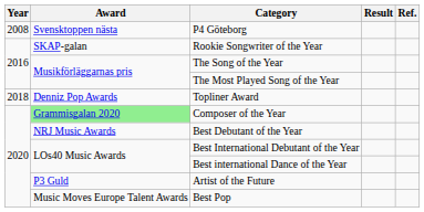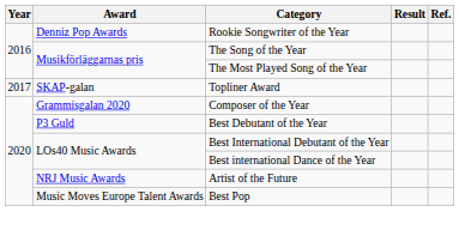 <table class="wikitable">
 <tr>
 <th>Year</th>
 <th>Award</th>
 <th>Category</th>
 <th>Result</th>
 <th>Ref.</th>
 </tr>
 <tr>
-<td>2008</td>
-<td><a href='#'>Svensktoppen nästa</a></td>
-<td>P4 Göteborg</td>
-<td></td>
-<td></td>
-</tr>
-<tr>
 <td rowspan="3">2016</td>
-<td><a href='#'>SKAP</a>-galan</td>
+<td><a href='#'>Denniz Pop Awards</a></td>
 <td>Rookie Songwriter of the Year</td>
 <td></td>
 <td></td>
 </tr>
 <tr>
 <td rowspan="2"><a href='#'>Musikförläggarnas pris</a></td>
 <td>The Song of the Year</td>
 <td></td>
 <td></td>
 </tr>
 <tr>
 <td>The Most Played Song of the Year</td>
 <td></td>
 <td></td>
 </tr>
 <tr>
-<td>2018</td>
-<td><a href='#'>Denniz Pop Awards</a></td>
+<td>2017</td>
+<td><a href='#'>SKAP</a>-galan</td>
 <td>Topliner Award</td>
 <td></td>
 <td></td>
 </tr>
 <tr>
 <td rowspan="6">2020</td>
-<td style="background: lightgreen;"><a href='#'>Grammisgalan 2020</a></td>
+<td><a href='#'>Grammisgalan 2020</a></td>
 <td>Composer of the Year</td>
 <td></td>
 <td></td>
 </tr>
 <tr>
-<td><a href='#'>NRJ Music Awards</a></td>
+<td><a href='#'>P3 Guld</a></td>
 <td>Best Debutant of the Year</td>
 <td></td>
 <td></td>
 </tr>
 <tr>
 <td rowspan="2">LOs40 Music Awards</td>
 <td>Best International Debutant of the Year</td>
 <td></td>
 <td></td>
 </tr>
 <tr>
 <td>Best international Dance of the Year</td>
 <td></td>
 <td></td>
 </tr>
 <tr>
-<td><a href='#'>P3 Guld</a></td>
+<td><a href='#'>NRJ Music Awards</a></td>
 <td>Artist of the Future</td>
 <td></td>
 <td></td>
 </tr>
 <tr>
 <td>Music Moves Europe Talent Awards</td>
 <td>Best Pop</td>
 <td></td>
 <td></td>
 </tr>
 </table>
